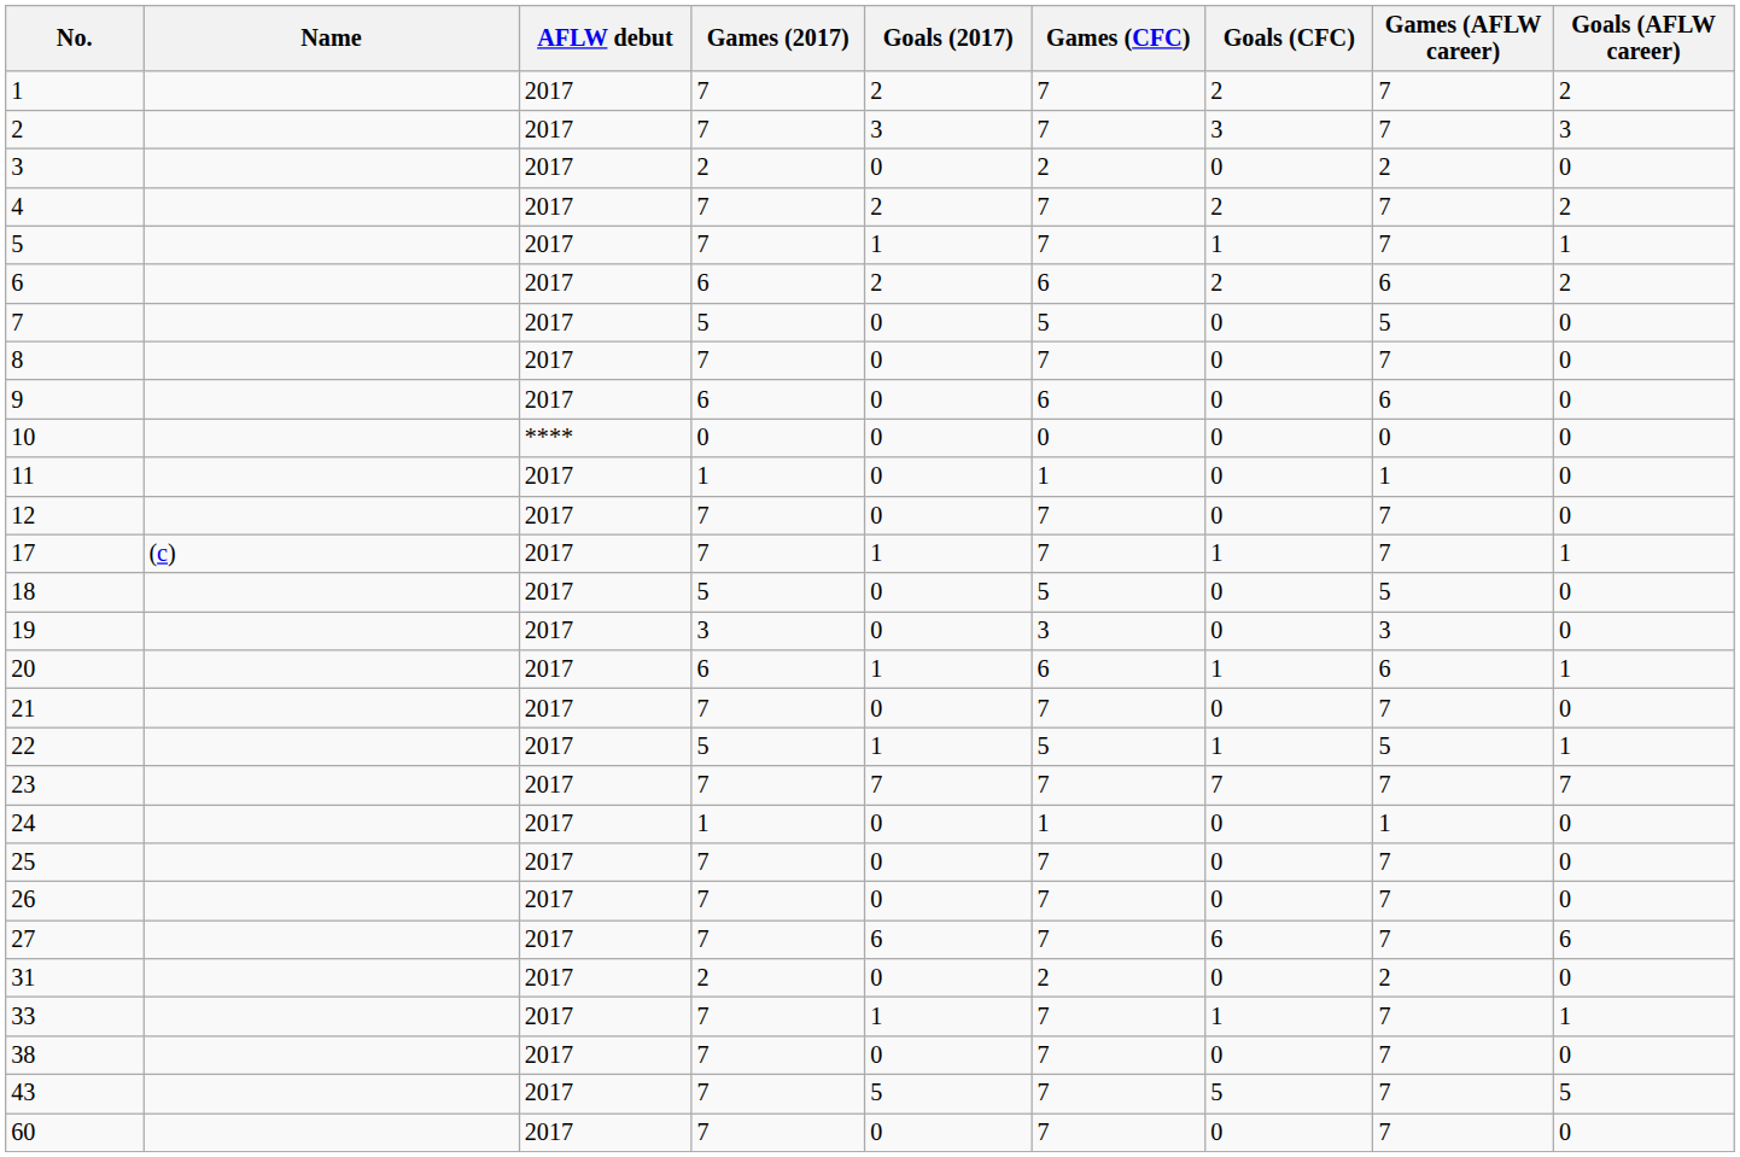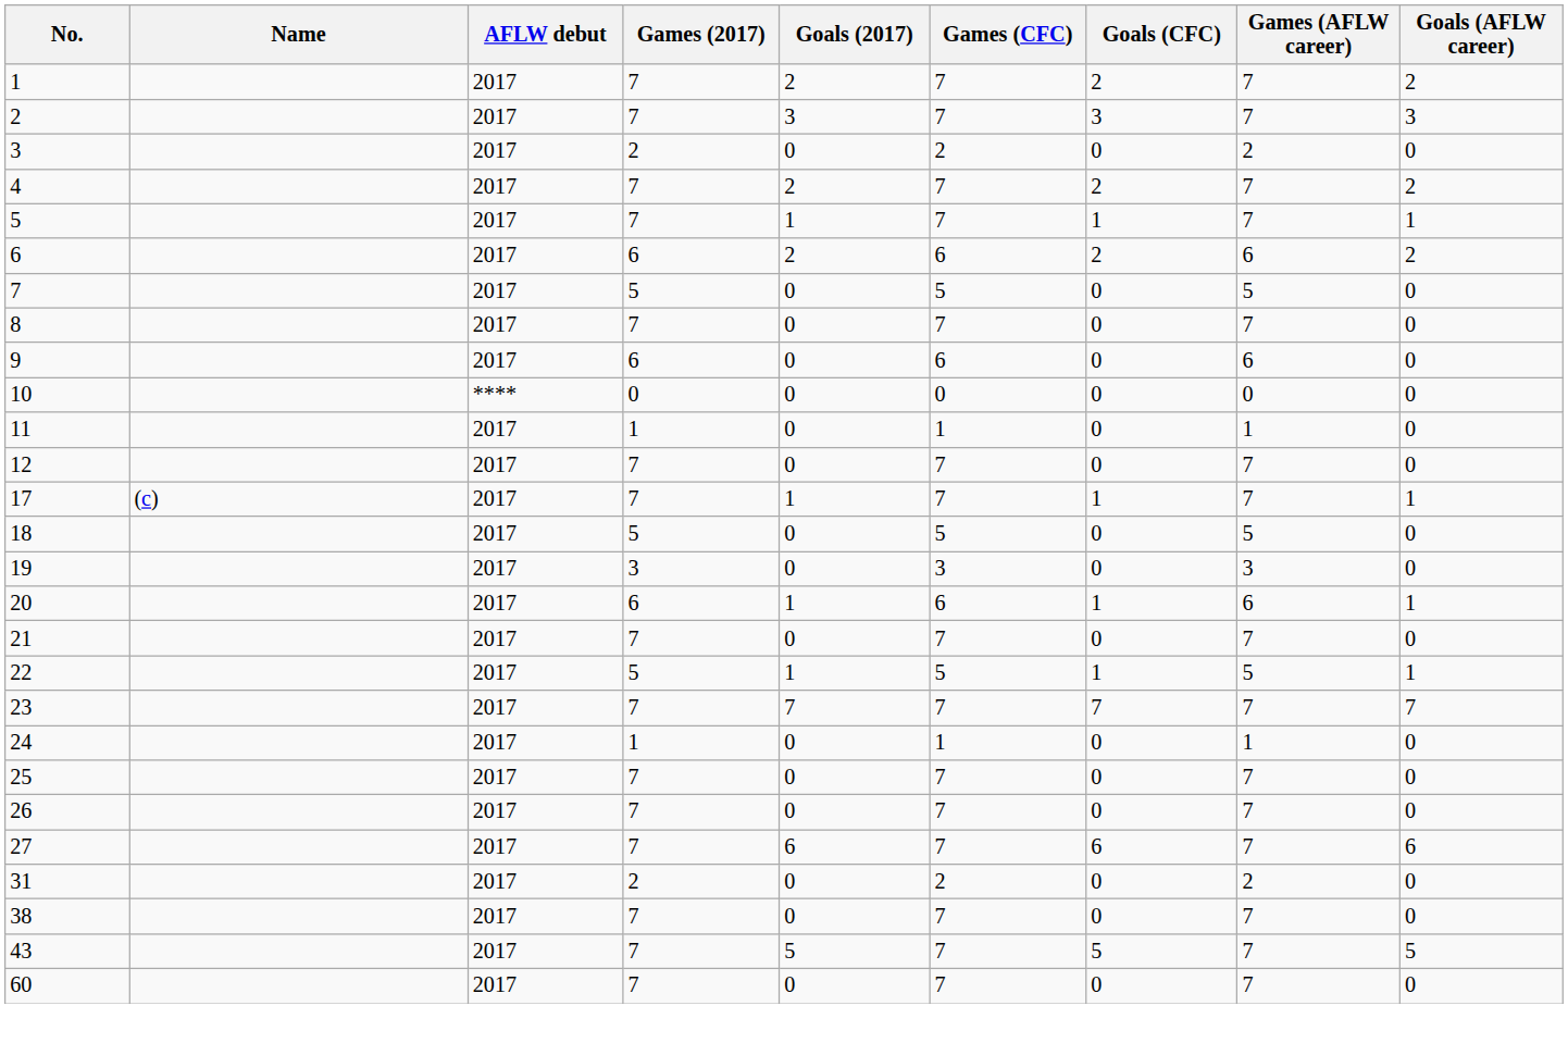 <table class="wikitable sortable" style="width:90%;">
 <tr style="background:#efefef;">
 <th width=2%>No.</th>
 <th width=6%>Name</th>
 <th width=2%><a href='#'>AFLW</a> debut</th>
 <th width=2%>Games (2017)</th>
 <th width=2%>Goals (2017)</th>
 <th width=2%>Games (<a href='#'>CFC</a>)</th>
 <th width=2%>Goals (CFC)</th>
 <th width=2%>Games (AFLW career)</th>
 <th width=2%>Goals (AFLW career)</th>
 </tr>
 <tr>
 <td align=left>1</td>
 <td></td>
 <td>2017</td>
 <td>7</td>
 <td>2</td>
 <td>7</td>
 <td>2</td>
 <td>7</td>
 <td>2</td>
 </tr>
 <tr>
 <td align=left>2</td>
 <td></td>
 <td>2017</td>
 <td>7</td>
 <td>3</td>
 <td>7</td>
 <td>3</td>
 <td>7</td>
 <td>3</td>
 </tr>
 <tr>
 <td align=left>3</td>
 <td></td>
 <td>2017</td>
 <td>2</td>
 <td>0</td>
 <td>2</td>
 <td>0</td>
 <td>2</td>
 <td>0</td>
 </tr>
 <tr>
 <td align=left>4</td>
 <td></td>
 <td>2017</td>
 <td>7</td>
 <td>2</td>
 <td>7</td>
 <td>2</td>
 <td>7</td>
 <td>2</td>
 </tr>
 <tr>
 <td align=left>5</td>
 <td></td>
 <td>2017</td>
 <td>7</td>
 <td>1</td>
 <td>7</td>
 <td>1</td>
 <td>7</td>
 <td>1</td>
 </tr>
 <tr>
 <td align=left>6</td>
 <td></td>
 <td>2017</td>
 <td>6</td>
 <td>2</td>
 <td>6</td>
 <td>2</td>
 <td>6</td>
 <td>2</td>
 </tr>
 <tr>
 <td align=left>7</td>
 <td></td>
 <td>2017</td>
 <td>5</td>
 <td>0</td>
 <td>5</td>
 <td>0</td>
 <td>5</td>
 <td>0</td>
 </tr>
 <tr>
 <td align=left>8</td>
 <td></td>
 <td>2017</td>
 <td>7</td>
 <td>0</td>
 <td>7</td>
 <td>0</td>
 <td>7</td>
 <td>0</td>
 </tr>
 <tr>
 <td align=left>9</td>
 <td></td>
 <td>2017</td>
 <td>6</td>
 <td>0</td>
 <td>6</td>
 <td>0</td>
 <td>6</td>
 <td>0</td>
 </tr>
 <tr>
 <td align=left>10</td>
 <td></td>
 <td>****</td>
 <td>0</td>
 <td>0</td>
 <td>0</td>
 <td>0</td>
 <td>0</td>
 <td>0</td>
 </tr>
 <tr>
 <td align=left>11</td>
 <td></td>
 <td>2017</td>
 <td>1</td>
 <td>0</td>
 <td>1</td>
 <td>0</td>
 <td>1</td>
 <td>0</td>
 </tr>
 <tr>
 <td align=left>12</td>
 <td></td>
 <td>2017</td>
 <td>7</td>
 <td>0</td>
 <td>7</td>
 <td>0</td>
 <td>7</td>
 <td>0</td>
 </tr>
 <tr>
 <td align=left>17</td>
 <td> (<a href='#'>c</a>)</td>
 <td>2017</td>
 <td>7</td>
 <td>1</td>
 <td>7</td>
 <td>1</td>
 <td>7</td>
 <td>1</td>
 </tr>
 <tr>
 <td align=left>18</td>
 <td></td>
 <td>2017</td>
 <td>5</td>
 <td>0</td>
 <td>5</td>
 <td>0</td>
 <td>5</td>
 <td>0</td>
 </tr>
 <tr>
 <td align=left>19</td>
 <td></td>
 <td>2017</td>
 <td>3</td>
 <td>0</td>
 <td>3</td>
 <td>0</td>
 <td>3</td>
 <td>0</td>
 </tr>
 <tr>
 <td align=left>20</td>
 <td></td>
 <td>2017</td>
 <td>6</td>
 <td>1</td>
 <td>6</td>
 <td>1</td>
 <td>6</td>
 <td>1</td>
 </tr>
 <tr>
 <td align=left>21</td>
 <td></td>
 <td>2017</td>
 <td>7</td>
 <td>0</td>
 <td>7</td>
 <td>0</td>
 <td>7</td>
 <td>0</td>
 </tr>
 <tr>
 <td align=left>22</td>
 <td></td>
 <td>2017</td>
 <td>5</td>
 <td>1</td>
 <td>5</td>
 <td>1</td>
 <td>5</td>
 <td>1</td>
 </tr>
 <tr>
 <td align=left>23</td>
 <td></td>
 <td>2017</td>
 <td>7</td>
 <td>7</td>
 <td>7</td>
 <td>7</td>
 <td>7</td>
 <td>7</td>
 </tr>
 <tr>
 <td align=left>24</td>
 <td></td>
 <td>2017</td>
 <td>1</td>
 <td>0</td>
 <td>1</td>
 <td>0</td>
 <td>1</td>
 <td>0</td>
 </tr>
 <tr>
 <td align=left>25</td>
 <td></td>
 <td>2017</td>
 <td>7</td>
 <td>0</td>
 <td>7</td>
 <td>0</td>
 <td>7</td>
 <td>0</td>
 </tr>
 <tr>
 <td align=left>26</td>
 <td></td>
 <td>2017</td>
 <td>7</td>
 <td>0</td>
 <td>7</td>
 <td>0</td>
 <td>7</td>
 <td>0</td>
 </tr>
 <tr>
 <td align=left>27</td>
 <td></td>
 <td>2017</td>
 <td>7</td>
 <td>6</td>
 <td>7</td>
 <td>6</td>
 <td>7</td>
 <td>6</td>
 </tr>
 <tr>
 <td align=left>31</td>
 <td></td>
 <td>2017</td>
 <td>2</td>
 <td>0</td>
 <td>2</td>
 <td>0</td>
 <td>2</td>
 <td>0</td>
 </tr>
 <tr>
-<td align=left>33</td>
-<td></td>
-<td>2017</td>
-<td>7</td>
-<td>1</td>
-<td>7</td>
-<td>1</td>
-<td>7</td>
-<td>1</td>
-</tr>
-<tr>
 <td align=left>38</td>
 <td></td>
 <td>2017</td>
 <td>7</td>
 <td>0</td>
 <td>7</td>
 <td>0</td>
 <td>7</td>
 <td>0</td>
 </tr>
 <tr>
 <td align=left>43</td>
 <td></td>
 <td>2017</td>
 <td>7</td>
 <td>5</td>
 <td>7</td>
 <td>5</td>
 <td>7</td>
 <td>5</td>
 </tr>
 <tr>
 <td align=left>60</td>
 <td></td>
 <td>2017</td>
 <td>7</td>
 <td>0</td>
 <td>7</td>
 <td>0</td>
 <td>7</td>
 <td>0</td>
 </tr>
 </table>
